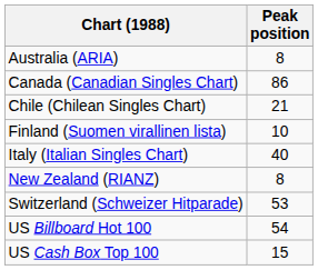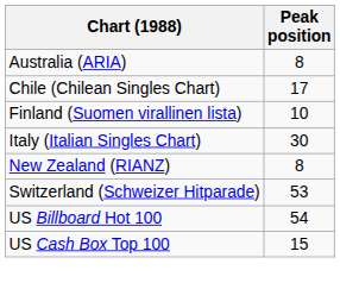 <table class="wikitable sortable">
 <tr>
 <th align="left">Chart (1988)</th>
 <th align="left">Peak<br>position</th>
 </tr>
 <tr>
 <td align="left">Australia (<a href='#'>ARIA</a>)</td>
 <td align="center">8</td>
 </tr>
 <tr>
-<td align="left">Canada (<a href='#'>Canadian Singles Chart</a>)</td>
-<td align="center">86</td>
-</tr>
-<tr>
 <td align="left">Chile (Chilean Singles Chart)</td>
-<td align="center">21</td>
+<td align="center">17</td>
 </tr>
 <tr>
 <td align="left">Finland (<a href='#'>Suomen virallinen lista</a>)</td>
 <td align="center">10</td>
 </tr>
 <tr>
 <td align="left">Italy (<a href='#'>Italian Singles Chart</a>)</td>
-<td align="center">40</td>
+<td align="center">30</td>
 </tr>
 <tr>
 <td align="left"><a href='#'>New Zealand</a> (<a href='#'>RIANZ</a>)</td>
 <td align="center">8</td>
 </tr>
 <tr>
 <td align="left">Switzerland (<a href='#'>Schweizer Hitparade</a>)</td>
 <td align="center">53</td>
 </tr>
 <tr>
 <td align="left">US <a href='#'><em>Billboard</em> Hot 100</a></td>
 <td align="center">54</td>
 </tr>
 <tr>
 <td align="left">US <a href='#'><em>Cash Box</em> Top 100</a></td>
 <td align="center">15</td>
 </tr>
 </table>
